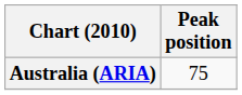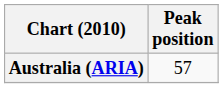 <table class="wikitable plainrowheaders" style="text-align:center">
 <tr>
 <th scope="col">Chart (2010)</th>
 <th scope="col">Peak<br>position</th>
 </tr>
 <tr>
 <th scope="row">Australia (<a href='#'>ARIA</a>)</th>
-<td>75</td>
+<td>57</td>
 </tr>
 <tr>
 </tr>
 </table>
